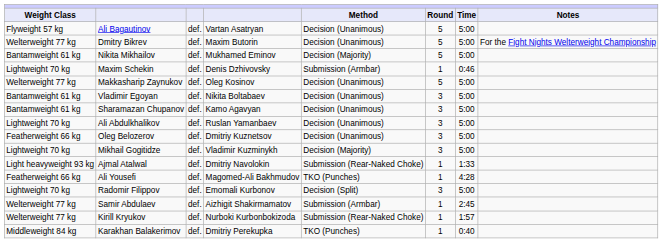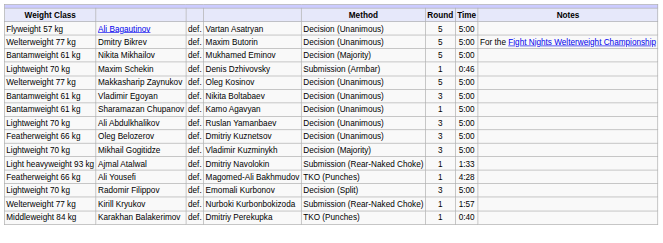 <table class="wikitable" style="font-size: 80%;">
 <tr>
 <th colspan="8" style="background-color: #ccf; color: #000080; text-align: center;"><strong></strong></th>
 </tr>
 <tr>
 <th colspan="1" style="background-color: #E6E8FA; color: #000000; text-align: center;">Weight Class</th>
 <th colspan="1" style="background-color: #E6E8FA; color: #000000; text-align: center;"></th>
 <th colspan="1" style="background-color: #E6E8FA; color: #000000; text-align: center;"></th>
 <th colspan="1" style="background-color: #E6E8FA; color: #000000; text-align: center;"></th>
 <th colspan="1" style="background-color: #E6E8FA; color: #000000; text-align: center;">Method</th>
 <th colspan="1" style="background-color: #E6E8FA; color: #000000; text-align: center;">Round</th>
 <th colspan="1" style="background-color: #E6E8FA; color: #000000; text-align: center;">Time</th>
 <th colspan="1" style="background-color: #E6E8FA; color: #000000; text-align: center;">Notes</th>
 </tr>
 <tr>
 <td>Flyweight 57 kg</td>
 <td> <a href='#'>Ali Bagautinov</a></td>
 <td align=center>def.</td>
 <td> Vartan Asatryan</td>
 <td>Decision (Unanimous)</td>
 <td align=center>5</td>
 <td align=center>5:00</td>
 <td></td>
 </tr>
 <tr>
 <td>Welterweight 77 kg</td>
 <td> Dmitry Bikrev</td>
 <td align=center>def.</td>
 <td> Maxim Butorin</td>
 <td>Decision (Unanimous)</td>
 <td align=center>5</td>
 <td align=center>5:00</td>
 <td>For the <a href='#'>Fight Nights Welterweight Championship</a></td>
 </tr>
 <tr>
 <td>Bantamweight 61 kg</td>
 <td> Nikita Mikhailov</td>
 <td align=center>def.</td>
 <td> Mukhamed Eminov</td>
 <td>Decision (Majority)</td>
 <td align=center>5</td>
 <td align=center>5:00</td>
 <td></td>
 </tr>
 <tr>
 <td>Lightweight 70 kg</td>
 <td> Maxim Schekin</td>
 <td align=center>def.</td>
 <td> Denis Dzhivovsky</td>
 <td>Submission (Armbar)</td>
 <td align=center>1</td>
 <td align=center>0:46</td>
 <td></td>
 </tr>
 <tr>
 <td>Welterweight 77 kg</td>
 <td> Makkasharip Zaynukov</td>
 <td align=center>def.</td>
 <td> Oleg Kosinov</td>
 <td>Decision (Unanimous)</td>
 <td align=center>5</td>
 <td align=center>5:00</td>
 <td></td>
 </tr>
 <tr>
 <td>Bantamweight 61 kg</td>
 <td> Vladimir Egoyan</td>
 <td align=center>def.</td>
 <td> Nikita Boltabaev</td>
 <td>Decision (Unanimous)</td>
 <td align=center>3</td>
 <td align=center>5:00</td>
 <td></td>
 </tr>
 <tr>
 <td>Bantamweight 61 kg</td>
 <td> Sharamazan Chupanov</td>
 <td align=center>def.</td>
 <td> Kamo Agavyan</td>
 <td>Decision (Unanimous)</td>
-<td align=center>3</td>
+<td align=center>1</td>
 <td align=center>5:00</td>
 <td></td>
 </tr>
 <tr>
 <td>Lightweight 70 kg</td>
 <td> Ali Abdulkhalikov</td>
 <td align=center>def.</td>
 <td> Ruslan Yamanbaev</td>
 <td>Decision (Unanimous)</td>
 <td align=center>3</td>
 <td align=center>5:00</td>
 <td></td>
 </tr>
 <tr>
 <td>Featherweight 66 kg</td>
 <td> Oleg Belozerov</td>
 <td align=center>def.</td>
 <td> Dmitriy Kuznetsov</td>
 <td>Decision (Unanimous)</td>
 <td align=center>3</td>
 <td align=center>5:00</td>
 <td></td>
 </tr>
 <tr>
 <td>Lightweight 70 kg</td>
 <td> Mikhail Gogitidze</td>
 <td align=center>def.</td>
 <td> Vladimir Kuzminykh</td>
 <td>Decision (Majority)</td>
 <td align=center>3</td>
 <td align=center>5:00</td>
 <td></td>
 </tr>
 <tr>
 <td>Light heavyweight 93 kg</td>
 <td> Ajmal Atalwal</td>
 <td align=center>def.</td>
 <td> Dmitriy Navolokin</td>
 <td>Submission (Rear-Naked Choke)</td>
 <td align=center>1</td>
 <td align=center>1:33</td>
 <td></td>
 </tr>
 <tr>
 <td>Featherweight 66 kg</td>
 <td> Ali Yousefi</td>
 <td align=center>def.</td>
 <td> Magomed-Ali Bakhmudov</td>
 <td>TKO (Punches)</td>
 <td align=center>1</td>
 <td align=center>4:28</td>
 <td></td>
 </tr>
 <tr>
 <td>Lightweight 70 kg</td>
 <td> Radomir Filippov</td>
 <td align=center>def.</td>
 <td> Emomali Kurbonov</td>
 <td>Decision (Split)</td>
 <td align=center>3</td>
 <td align=center>5:00</td>
 <td></td>
 </tr>
 <tr>
 <td>Welterweight 77 kg</td>
-<td> Samir Abdulaev</td>
-<td align=center>def.</td>
-<td> Aizhigit Shakirmamatov</td>
-<td>Submission (Armbar)</td>
-<td align=center>1</td>
-<td align=center>2:45</td>
-<td></td>
-</tr>
-<tr>
-<td>Welterweight 77 kg</td>
 <td> Kirill Kryukov</td>
 <td align=center>def.</td>
 <td> Nurboki Kurbonbokizoda</td>
 <td>Submission (Rear-Naked Choke)</td>
 <td align=center>1</td>
 <td align=center>1:57</td>
 <td></td>
 </tr>
 <tr>
 <td>Middleweight 84 kg</td>
 <td> Karakhan Balakerimov</td>
 <td align=center>def.</td>
 <td> Dmitriy Perekupka</td>
 <td>TKO (Punches)</td>
 <td align=center>1</td>
 <td align=center>0:40</td>
 <td></td>
 </tr>
 </table>
